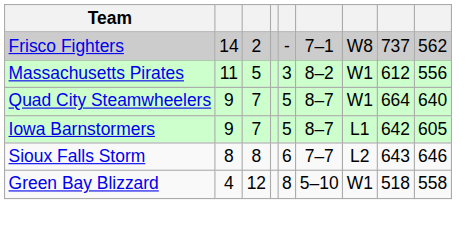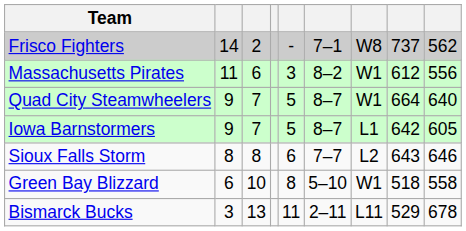 <table class="wikitable" style="text-align:center">
 <tr>
 <th>Team</th>
 <th></th>
 <th></th>
 <th></th>
 <th></th>
 <th></th>
 <th></th>
 <th></th>
 <th></th>
 </tr>
 <tr bgcolor=#CCCCCC>
 <td style="text-align:left;"><a href='#'>Frisco Fighters</a></td>
 <td>14</td>
 <td>2</td>
 <td></td>
 <td>-</td>
 <td>7–1</td>
 <td>W8</td>
 <td>737</td>
 <td>562</td>
 </tr>
 <tr bgcolor=#CCFFCC>
 <td style="text-align:left;"><a href='#'>Massachusetts Pirates</a></td>
 <td>11</td>
-<td>5</td>
+<td>6</td>
 <td></td>
 <td>3</td>
 <td>8–2</td>
 <td>W1</td>
 <td>612</td>
 <td>556</td>
 </tr>
 <tr bgcolor=#CCFFCC>
 <td style="text-align:left;"><a href='#'>Quad City Steamwheelers</a></td>
 <td>9</td>
 <td>7</td>
 <td></td>
 <td>5</td>
 <td>8–7</td>
 <td>W1</td>
 <td>664</td>
 <td>640</td>
 </tr>
 <tr bgcolor=#CCFFCC>
 <td style="text-align:left;"><a href='#'>Iowa Barnstormers</a></td>
 <td>9</td>
 <td>7</td>
 <td></td>
 <td>5</td>
 <td>8–7</td>
 <td>L1</td>
 <td>642</td>
 <td>605</td>
 </tr>
 <tr>
 <td style="text-align:left;"><a href='#'>Sioux Falls Storm</a></td>
 <td>8</td>
 <td>8</td>
 <td></td>
 <td>6</td>
 <td>7–7</td>
 <td>L2</td>
 <td>643</td>
 <td>646</td>
 </tr>
 <tr>
 <td style="text-align:left;"><a href='#'>Green Bay Blizzard</a></td>
-<td>4</td>
-<td>12</td>
+<td>6</td>
+<td>10</td>
 <td></td>
 <td>8</td>
 <td>5–10</td>
 <td>W1</td>
 <td>518</td>
 <td>558</td>
 </tr>
+<tr>
+<td style="text-align:left;"><a href='#'>Bismarck Bucks</a></td>
+<td>3</td>
+<td>13</td>
+<td></td>
+<td>11</td>
+<td>2–11</td>
+<td>L11</td>
+<td>529</td>
+<td>678</td>
+</tr>
 </table>
